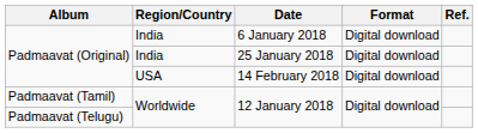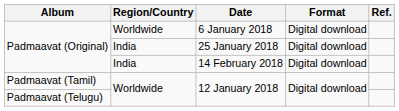 <table class="wikitable">
 <tr>
 <th>Album</th>
 <th>Region/Country</th>
 <th>Date</th>
 <th>Format</th>
 <th>Ref.</th>
 </tr>
 <tr>
 <td rowspan="3">Padmaavat (Original)</td>
-<td>India</td>
+<td>Worldwide</td>
 <td>6 January 2018</td>
 <td>Digital download</td>
 <td></td>
 </tr>
 <tr>
 <td>India</td>
 <td>25 January 2018</td>
 <td>Digital download</td>
 <td></td>
 </tr>
 <tr>
-<td>USA</td>
+<td>India</td>
 <td>14 February  2018</td>
 <td>Digital download</td>
 <td></td>
 </tr>
 <tr>
 <td>Padmaavat (Tamil)</td>
 <td rowspan="2">Worldwide</td>
 <td rowspan="2">12 January 2018</td>
 <td rowspan="2">Digital download</td>
 <td></td>
 </tr>
 <tr>
 <td>Padmaavat (Telugu)</td>
 <td></td>
 </tr>
 </table>
